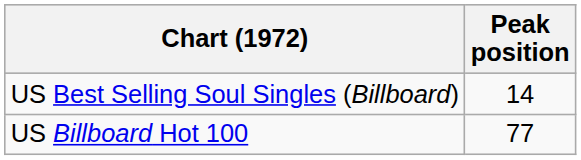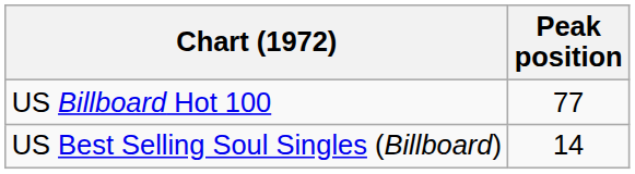 <table class="wikitable">
 <tr>
 <th>Chart (1972)</th>
 <th>Peak<br>position</th>
 </tr>
 <tr>
+<td>US <a href='#'><em>Billboard</em> Hot 100</a></td>
+<td style="text-align:center;">77</td>
+</tr>
+<tr>
 <td>US <a href='#'>Best Selling Soul Singles</a> (<em>Billboard</em>)</td>
 <td style="text-align:center;">14</td>
 </tr>
-<tr>
-<td>US <a href='#'><em>Billboard</em> Hot 100</a></td>
-<td style="text-align:center;">77</td>
-</tr>
 </table>
